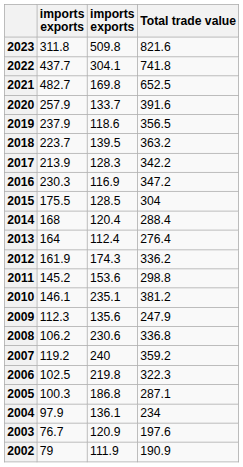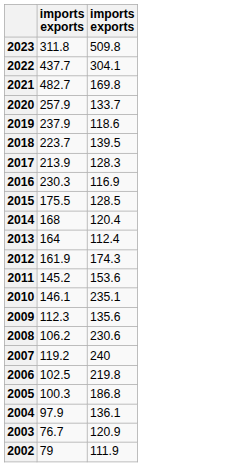 <table class="wikitable">
 <tr>
 <th></th>
 <th> imports<br> exports</th>
 <th> imports<br> exports</th>
-<th>Total trade value</th>
 </tr>
 <tr>
 <th>2023</th>
 <td>311.8</td>
 <td>509.8</td>
-<td>821.6</td>
 </tr>
 <tr>
 <th>2022</th>
 <td>437.7</td>
 <td>304.1</td>
-<td>741.8</td>
 </tr>
 <tr>
 <th>2021</th>
 <td>482.7</td>
 <td>169.8</td>
-<td>652.5</td>
 </tr>
 <tr>
 <th>2020</th>
 <td>257.9</td>
 <td>133.7</td>
-<td>391.6</td>
 </tr>
 <tr>
 <th>2019</th>
 <td>237.9</td>
 <td>118.6</td>
-<td>356.5</td>
 </tr>
 <tr>
 <th>2018</th>
 <td>223.7</td>
 <td>139.5</td>
-<td>363.2</td>
 </tr>
 <tr>
 <th>2017</th>
 <td>213.9</td>
 <td>128.3</td>
-<td>342.2</td>
 </tr>
 <tr>
 <th>2016</th>
 <td>230.3</td>
 <td>116.9</td>
-<td>347.2</td>
 </tr>
 <tr>
 <th>2015</th>
 <td>175.5</td>
 <td>128.5</td>
-<td>304</td>
 </tr>
 <tr>
 <th>2014</th>
 <td>168</td>
 <td>120.4</td>
-<td>288.4</td>
 </tr>
 <tr>
 <th>2013</th>
 <td>164</td>
 <td>112.4</td>
-<td>276.4</td>
 </tr>
 <tr>
 <th>2012</th>
 <td>161.9</td>
 <td>174.3</td>
-<td>336.2</td>
 </tr>
 <tr>
 <th>2011</th>
 <td>145.2</td>
 <td>153.6</td>
-<td>298.8</td>
 </tr>
 <tr>
 <th>2010</th>
 <td>146.1</td>
 <td>235.1</td>
-<td>381.2</td>
 </tr>
 <tr>
 <th>2009</th>
 <td>112.3</td>
 <td>135.6</td>
-<td>247.9</td>
 </tr>
 <tr>
 <th>2008</th>
 <td>106.2</td>
 <td>230.6</td>
-<td>336.8</td>
 </tr>
 <tr>
 <th>2007</th>
 <td>119.2</td>
 <td>240</td>
-<td>359.2</td>
 </tr>
 <tr>
 <th>2006</th>
 <td>102.5</td>
 <td>219.8</td>
-<td>322.3</td>
 </tr>
 <tr>
 <th>2005</th>
 <td>100.3</td>
 <td>186.8</td>
-<td>287.1</td>
 </tr>
 <tr>
 <th>2004</th>
 <td>97.9</td>
 <td>136.1</td>
-<td>234</td>
 </tr>
 <tr>
 <th>2003</th>
 <td>76.7</td>
 <td>120.9</td>
-<td>197.6</td>
 </tr>
 <tr>
 <th>2002</th>
 <td>79</td>
 <td>111.9</td>
-<td>190.9</td>
 </tr>
 </table>
